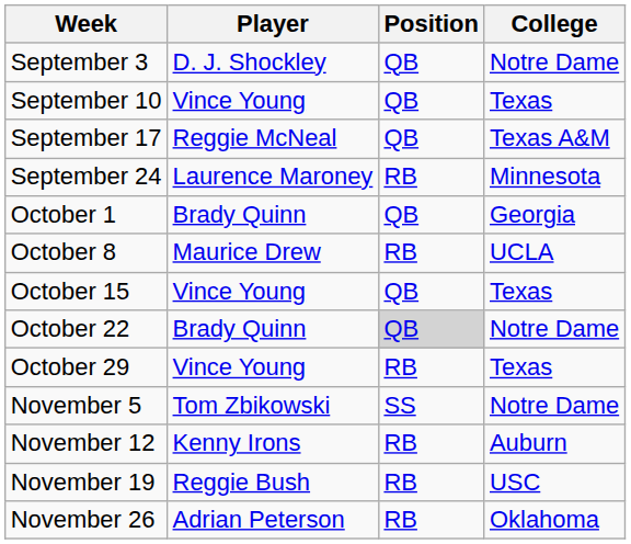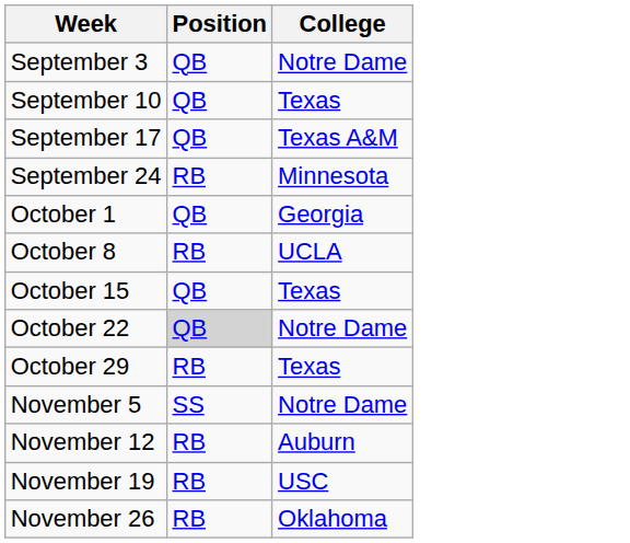 <table class="wikitable">
 <tr>
 <th>Week</th>
-<th>Player</th>
 <th>Position</th>
 <th>College</th>
 </tr>
 <tr>
 <td>September 3</td>
-<td><a href='#'>D. J. Shockley</a></td>
 <td><a href='#'>QB</a></td>
 <td><a href='#'>Notre Dame</a></td>
 </tr>
 <tr>
 <td>September 10</td>
-<td><a href='#'>Vince Young</a></td>
 <td><a href='#'>QB</a></td>
 <td><a href='#'>Texas</a></td>
 </tr>
 <tr>
 <td>September 17</td>
-<td><a href='#'>Reggie McNeal</a></td>
 <td><a href='#'>QB</a></td>
 <td><a href='#'>Texas A&M</a></td>
 </tr>
 <tr>
 <td>September 24</td>
-<td><a href='#'>Laurence Maroney</a></td>
 <td><a href='#'>RB</a></td>
 <td><a href='#'>Minnesota</a></td>
 </tr>
 <tr>
 <td>October 1</td>
-<td><a href='#'>Brady Quinn</a></td>
 <td><a href='#'>QB</a></td>
 <td><a href='#'>Georgia</a></td>
 </tr>
 <tr>
 <td>October 8</td>
-<td><a href='#'>Maurice Drew</a></td>
 <td><a href='#'>RB</a></td>
 <td><a href='#'>UCLA</a></td>
 </tr>
 <tr>
 <td>October 15</td>
-<td><a href='#'>Vince Young</a></td>
 <td><a href='#'>QB</a></td>
 <td><a href='#'>Texas</a></td>
 </tr>
 <tr>
 <td>October 22</td>
-<td><a href='#'>Brady Quinn</a></td>
 <td style="background: lightgrey;"><a href='#'>QB</a></td>
 <td><a href='#'>Notre Dame</a></td>
 </tr>
 <tr>
 <td>October 29</td>
-<td><a href='#'>Vince Young</a></td>
 <td><a href='#'>RB</a></td>
 <td><a href='#'>Texas</a></td>
 </tr>
 <tr>
 <td>November 5</td>
-<td><a href='#'>Tom Zbikowski</a></td>
 <td><a href='#'>SS</a></td>
 <td><a href='#'>Notre Dame</a></td>
 </tr>
 <tr>
 <td>November 12</td>
-<td><a href='#'>Kenny Irons</a></td>
 <td><a href='#'>RB</a></td>
 <td><a href='#'>Auburn</a></td>
 </tr>
 <tr>
 <td>November 19</td>
-<td><a href='#'>Reggie Bush</a></td>
 <td><a href='#'>RB</a></td>
 <td><a href='#'>USC</a></td>
 </tr>
 <tr>
 <td>November 26</td>
-<td><a href='#'>Adrian Peterson</a></td>
 <td><a href='#'>RB</a></td>
 <td><a href='#'>Oklahoma</a></td>
 </tr>
 </table>
